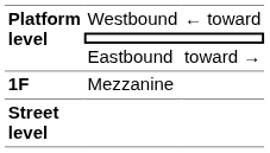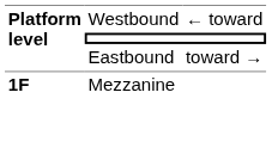 <table border=0 cellspacing=0 cellpadding=3>
 <tr>
 <td rowspan="3" style="border-top:solid 1px gray;" width="50" valign="top"><strong>Platform level</strong></td>
 <td style="border-top:solid 1px gray">Westbound</td>
 <td style="border-top:solid 1px gray">←   toward  </td>
 </tr>
 <tr>
 <td style="border-top:solid 2px black;border-right:solid 2px black;border-left:solid 2px black;border-bottom:solid 2px black;text-align:center;" colspan=2></td>
 </tr>
 <tr>
 <td>Eastbound</td>
 <td>   toward   →</td>
 </tr>
 <tr>
 <td style="border-top:solid 1px gray"><strong>1F</strong></td>
 <td colspan="2" style="border-top:solid 1px gray" valign="top">Mezzanine</td>
 </tr>
-<tr>
-<td style="border-top:solid 1px gray;border-bottom:solid 1px gray"><strong>Street level</strong></td>
-<td style="border-top:solid 1px gray;border-bottom:solid 1px gray"></td>
-<td style="border-top:solid 1px gray;border-bottom:solid 1px gray"></td>
-</tr>
 </table>
